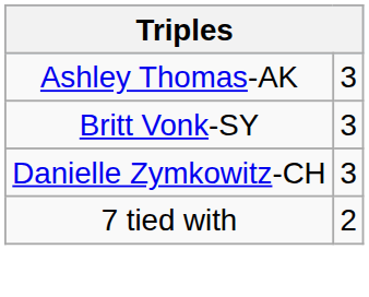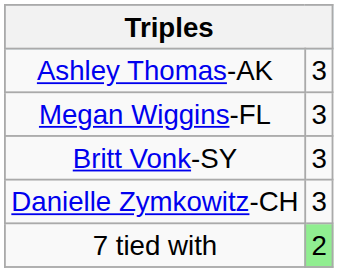 <table class="wikitable" style="font-size:95%; text-align:center;">
 <tr style="background:lightblue;"||>
 <th colspan=2>Triples</th>
 </tr>
 <tr>
 <td><a href='#'>Ashley Thomas</a>-AK</td>
+<td>3</td>
+</tr>
+<tr>
+<td><a href='#'>Megan Wiggins</a>-FL</td>
 <td>3</td>
 </tr>
 <tr>
 <td><a href='#'>Britt Vonk</a>-SY</td>
 <td>3</td>
 </tr>
 <tr>
 <td><a href='#'>Danielle Zymkowitz</a>-CH</td>
 <td>3</td>
 </tr>
 <tr>
 <td>7 tied with</td>
-<td>2</td>
+<td style="background: lightgreen;">2</td>
 </tr>
 </table>
